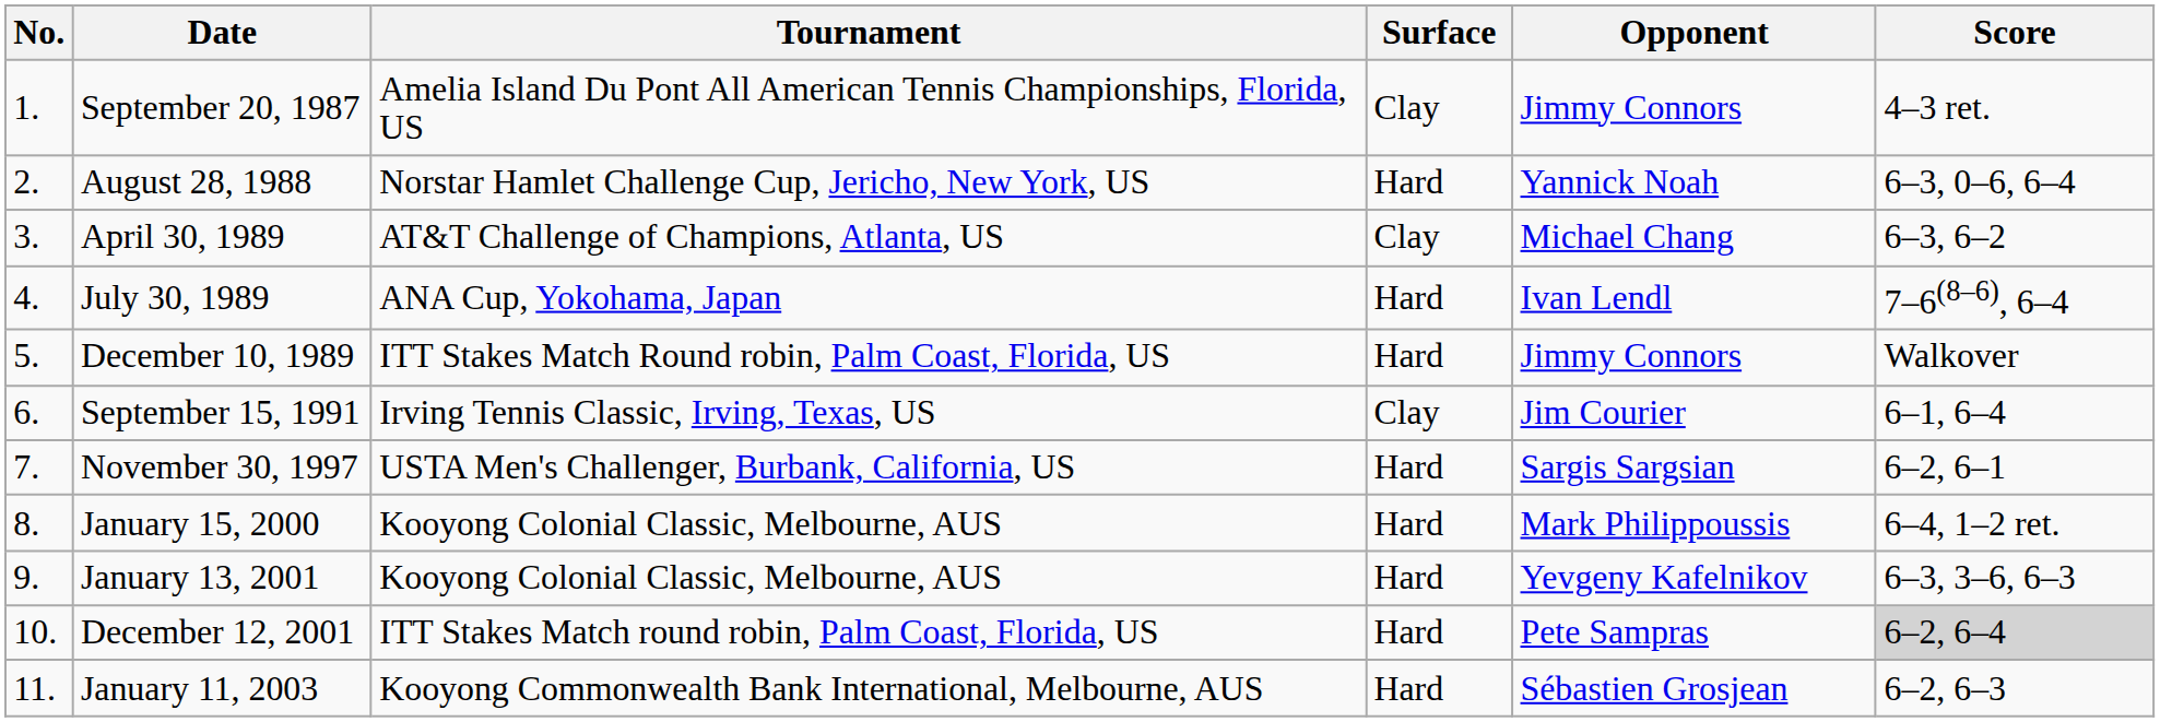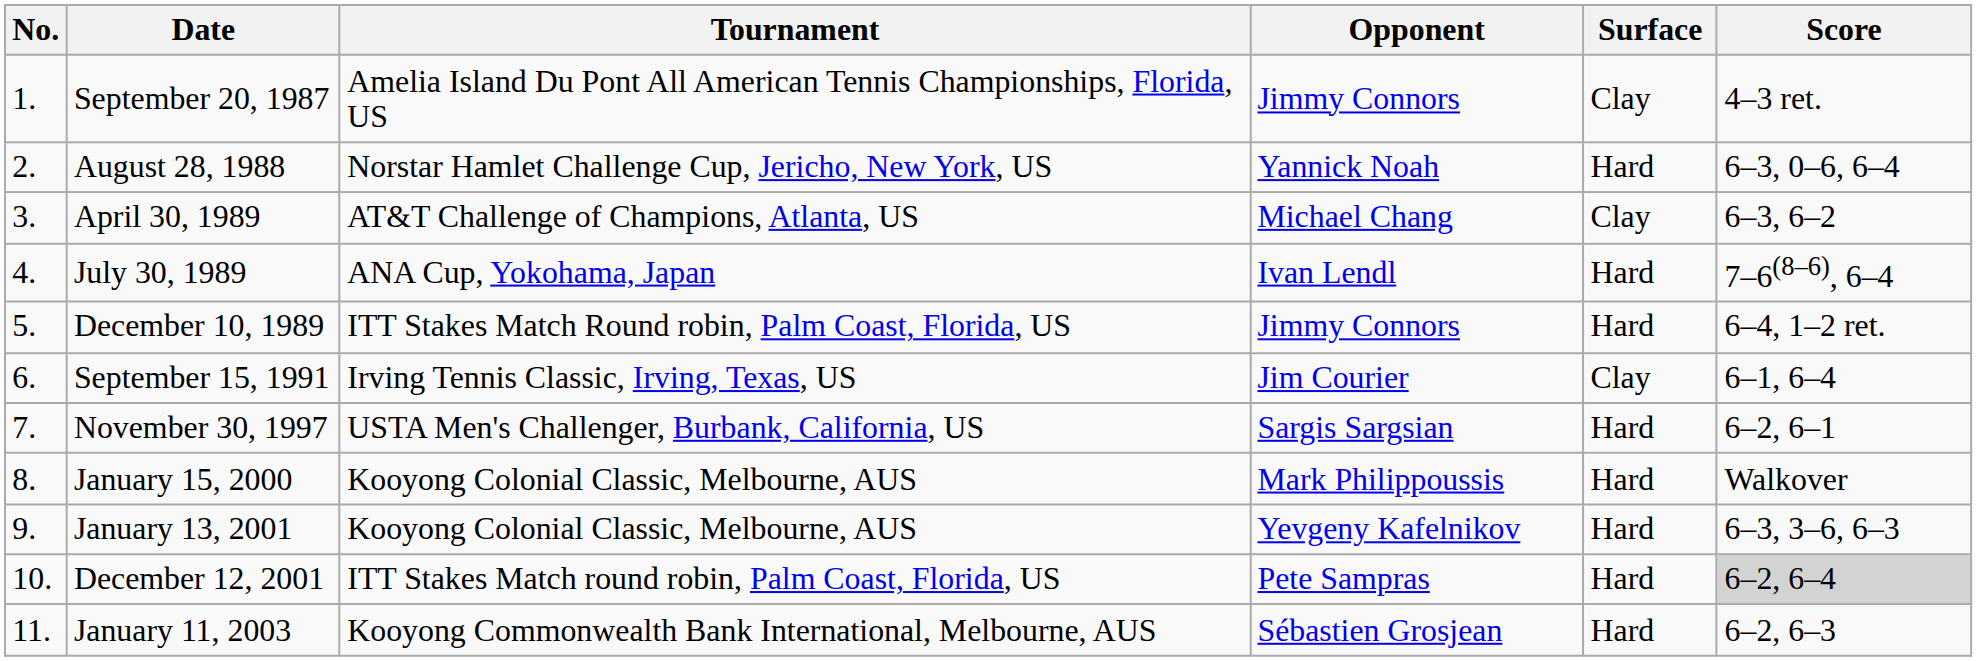 <table class="sortable wikitable">
 <tr>
 <th width=20>No.</th>
 <th width=130>Date</th>
 <th width=450>Tournament</th>
+<th width=160>Opponent</th>
 <th width=60>Surface</th>
-<th width=160>Opponent</th>
 <th style="width:120px" class="unsortable">Score</th>
 </tr>
 <tr>
 <td>1.</td>
 <td>September 20, 1987</td>
 <td>Amelia Island Du Pont All American Tennis Championships, <a href='#'>Florida</a>, US</td>
+<td> <a href='#'>Jimmy Connors</a></td>
 <td>Clay</td>
-<td> <a href='#'>Jimmy Connors</a></td>
 <td>4–3 ret.</td>
 </tr>
 <tr>
 <td>2.</td>
 <td>August 28, 1988</td>
 <td>Norstar Hamlet Challenge Cup, <a href='#'>Jericho, New York</a>, US</td>
+<td> <a href='#'>Yannick Noah</a></td>
 <td>Hard</td>
-<td> <a href='#'>Yannick Noah</a></td>
 <td>6–3, 0–6, 6–4</td>
 </tr>
 <tr>
 <td>3.</td>
 <td>April 30, 1989</td>
 <td>AT&T Challenge of Champions, <a href='#'>Atlanta</a>, US</td>
+<td> <a href='#'>Michael Chang</a></td>
 <td>Clay</td>
-<td> <a href='#'>Michael Chang</a></td>
 <td>6–3, 6–2</td>
 </tr>
 <tr>
 <td>4.</td>
 <td>July 30, 1989</td>
 <td>ANA Cup, <a href='#'>Yokohama, Japan</a></td>
+<td> <a href='#'>Ivan Lendl</a></td>
 <td>Hard</td>
-<td> <a href='#'>Ivan Lendl</a></td>
 <td>7–6<sup>(8–6)</sup>, 6–4</td>
 </tr>
 <tr>
 <td>5.</td>
 <td>December 10, 1989</td>
 <td>ITT Stakes Match Round robin, <a href='#'>Palm Coast, Florida</a>, US</td>
+<td> <a href='#'>Jimmy Connors</a></td>
 <td>Hard</td>
-<td> <a href='#'>Jimmy Connors</a></td>
-<td>Walkover</td>
+<td>6–4, 1–2 ret.</td>
 </tr>
 <tr>
 <td>6.</td>
 <td>September 15, 1991</td>
 <td>Irving Tennis Classic, <a href='#'>Irving, Texas</a>, US</td>
+<td> <a href='#'>Jim Courier</a></td>
 <td>Clay</td>
-<td> <a href='#'>Jim Courier</a></td>
 <td>6–1, 6–4</td>
 </tr>
 <tr>
 <td>7.</td>
 <td>November 30, 1997</td>
 <td>USTA Men's Challenger, <a href='#'>Burbank, California</a>, US</td>
+<td> <a href='#'>Sargis Sargsian</a></td>
 <td>Hard</td>
-<td> <a href='#'>Sargis Sargsian</a></td>
 <td>6–2, 6–1</td>
 </tr>
 <tr>
 <td>8.</td>
 <td>January 15, 2000</td>
 <td>Kooyong Colonial Classic, Melbourne, AUS</td>
+<td> <a href='#'>Mark Philippoussis</a></td>
 <td>Hard</td>
-<td> <a href='#'>Mark Philippoussis</a></td>
-<td>6–4, 1–2 ret.</td>
+<td>Walkover</td>
 </tr>
 <tr>
 <td>9.</td>
 <td>January 13, 2001</td>
 <td>Kooyong Colonial Classic, Melbourne, AUS</td>
+<td> <a href='#'>Yevgeny Kafelnikov</a></td>
 <td>Hard</td>
-<td> <a href='#'>Yevgeny Kafelnikov</a></td>
 <td>6–3, 3–6, 6–3</td>
 </tr>
 <tr>
 <td>10.</td>
 <td>December 12, 2001</td>
 <td>ITT Stakes Match round robin, <a href='#'>Palm Coast, Florida</a>, US</td>
+<td> <a href='#'>Pete Sampras</a></td>
 <td>Hard</td>
-<td> <a href='#'>Pete Sampras</a></td>
 <td style="background: lightgrey;">6–2, 6–4</td>
 </tr>
 <tr>
 <td>11.</td>
 <td>January 11, 2003</td>
 <td>Kooyong Commonwealth Bank International, Melbourne, AUS</td>
+<td> <a href='#'>Sébastien Grosjean</a></td>
 <td>Hard</td>
-<td> <a href='#'>Sébastien Grosjean</a></td>
 <td>6–2, 6–3</td>
 </tr>
 </table>
